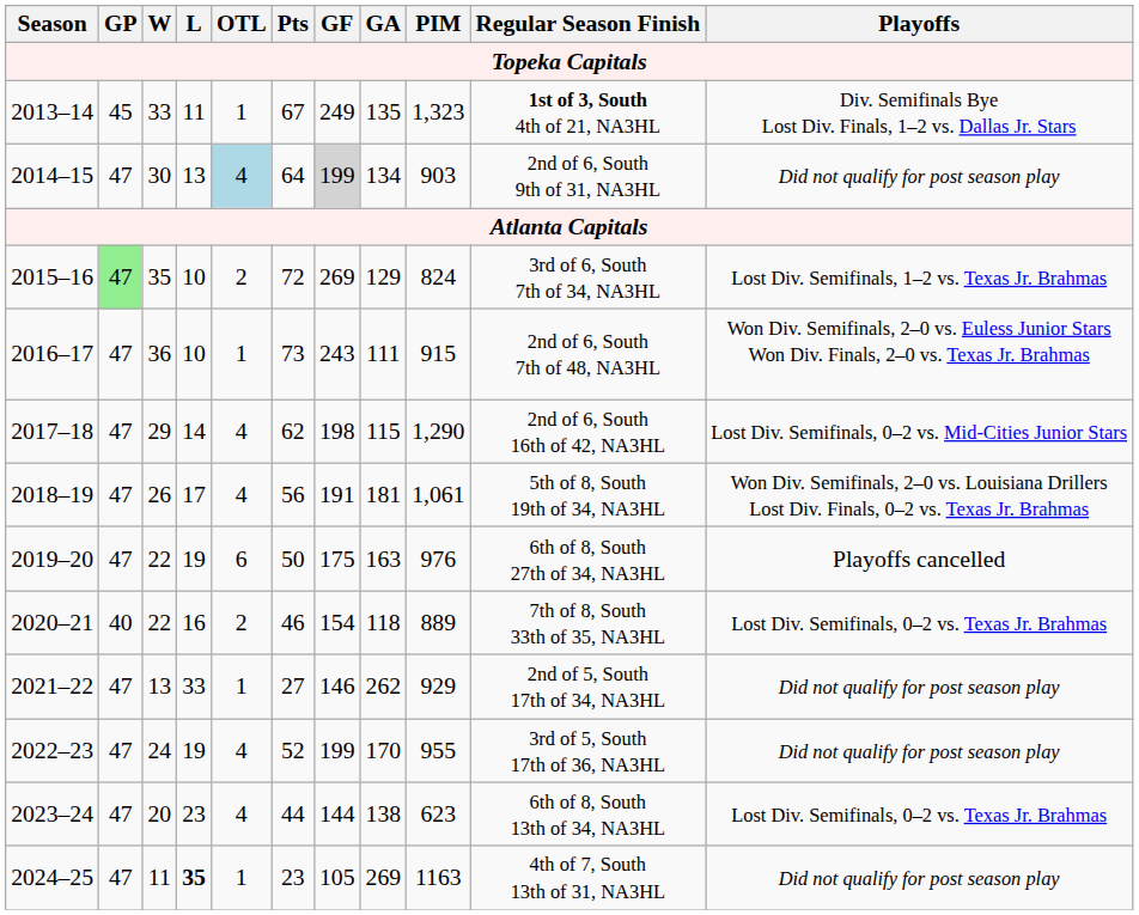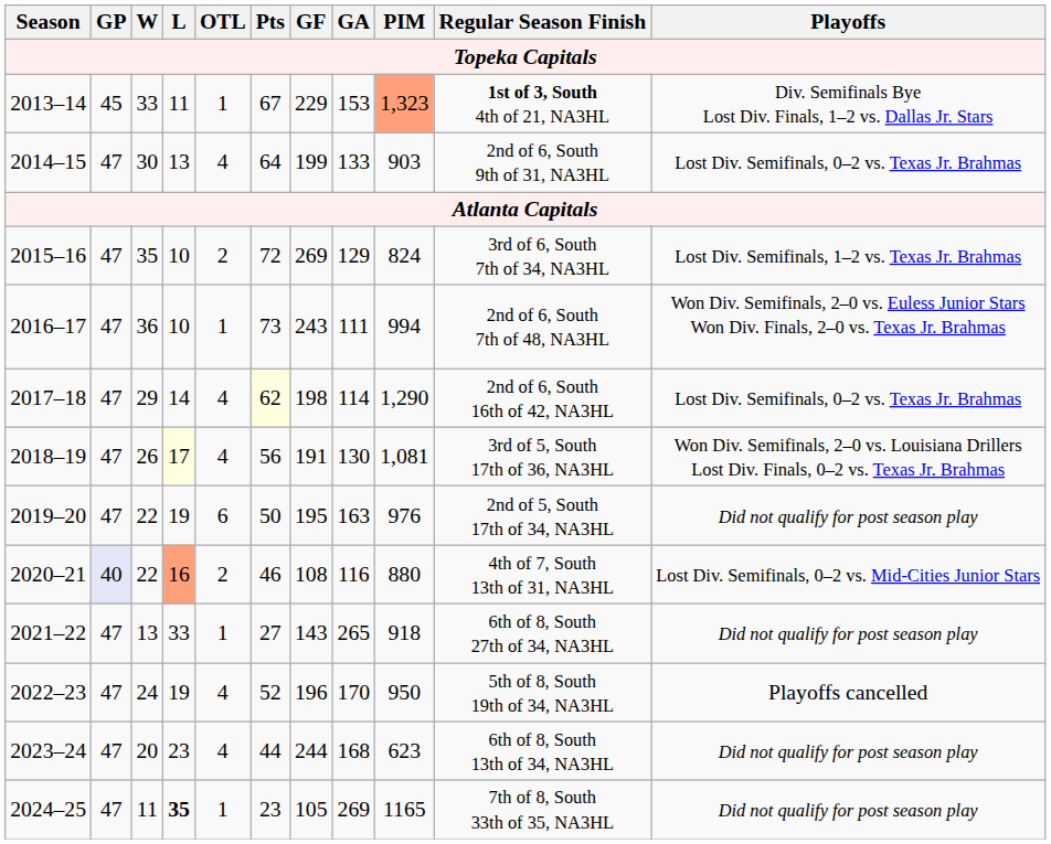 <table class = "wikitable" style="text-align:center">
 <tr>
 <th>Season</th>
 <th>GP</th>
 <th>W</th>
 <th>L</th>
 <th>OTL</th>
 <th>Pts</th>
 <th>GF</th>
 <th>GA</th>
 <th>PIM</th>
 <th>Regular Season Finish</th>
 <th>Playoffs</th>
 </tr>
 <tr align="center"  bgcolor="#ffeeee">
 <td colspan="12"><strong><em>Topeka Capitals</em></strong></td>
 </tr>
 <tr>
 <td>2013–14</td>
 <td>45</td>
 <td>33</td>
 <td>11</td>
 <td>1</td>
 <td>67</td>
-<td>249</td>
-<td>135</td>
-<td>1,323</td>
+<td>229</td>
+<td>153</td>
+<td style="background: lightsalmon;">1,323</td>
 <td><small><strong>1st of 3, South</strong><br>4th of 21, NA3HL</small></td>
 <td><small>Div. Semifinals Bye<br>Lost Div. Finals, 1–2 vs. <a href='#'>Dallas Jr. Stars</a></small></td>
 </tr>
 <tr>
 <td>2014–15</td>
 <td>47</td>
 <td>30</td>
 <td>13</td>
-<td style="background: lightblue;">4</td>
+<td>4</td>
 <td>64</td>
-<td style="background: lightgrey;">199</td>
-<td>134</td>
+<td>199</td>
+<td>133</td>
 <td>903</td>
 <td><small>2nd of 6, South<br>9th of 31, NA3HL</small></td>
-<td><small><em>Did not qualify for post season play</em></small></td>
+<td><small>Lost Div. Semifinals, 0–2 vs. <a href='#'>Texas Jr. Brahmas</a></small></td>
 </tr>
 <tr align="center"  bgcolor="#ffeeee">
 <td colspan="12"><strong><em>Atlanta Capitals</em></strong></td>
 </tr>
 <tr>
 <td>2015–16</td>
-<td style="background: lightgreen;">47</td>
+<td>47</td>
 <td>35</td>
 <td>10</td>
 <td>2</td>
 <td>72</td>
 <td>269</td>
 <td>129</td>
 <td>824</td>
 <td><small>3rd of 6, South<br>7th of 34, NA3HL</small></td>
 <td><small>Lost Div. Semifinals, 1–2 vs. <a href='#'>Texas Jr. Brahmas</a></small></td>
 </tr>
 <tr>
 <td>2016–17</td>
 <td>47</td>
 <td>36</td>
 <td>10</td>
 <td>1</td>
 <td>73</td>
 <td>243</td>
 <td>111</td>
-<td>915</td>
+<td>994</td>
 <td><small>2nd of 6, South<br>7th of 48, NA3HL</small></td>
 <td><small>Won Div. Semifinals, 2–0 vs. <a href='#'>Euless Junior Stars</a><br>Won Div. Finals, 2–0 vs. <a href='#'>Texas Jr. Brahmas</a><br><br></small></td>
 </tr>
 <tr>
 <td>2017–18</td>
 <td>47</td>
 <td>29</td>
 <td>14</td>
 <td>4</td>
-<td>62</td>
+<td style="background: lightyellow;">62</td>
 <td>198</td>
-<td>115</td>
+<td>114</td>
 <td>1,290</td>
 <td><small>2nd of 6, South<br>16th of 42, NA3HL</small></td>
-<td><small>Lost Div. Semifinals, 0–2 vs. <a href='#'>Mid-Cities Junior Stars</a></small></td>
+<td><small>Lost Div. Semifinals, 0–2 vs. <a href='#'>Texas Jr. Brahmas</a></small></td>
 </tr>
 <tr>
 <td>2018–19</td>
 <td>47</td>
 <td>26</td>
-<td>17</td>
+<td style="background: lightyellow;">17</td>
 <td>4</td>
 <td>56</td>
 <td>191</td>
-<td>181</td>
-<td>1,061</td>
-<td><small>5th of 8, South<br>19th of 34, NA3HL</small></td>
+<td>130</td>
+<td>1,081</td>
+<td><small>3rd of 5, South<br>17th of 36, NA3HL</small></td>
 <td><small>Won Div. Semifinals, 2–0 vs. Louisiana Drillers<br>Lost Div. Finals, 0–2 vs. <a href='#'>Texas Jr. Brahmas</a></small></td>
 </tr>
 <tr>
 <td>2019–20</td>
 <td>47</td>
 <td>22</td>
 <td>19</td>
 <td>6</td>
 <td>50</td>
-<td>175</td>
+<td>195</td>
 <td>163</td>
 <td>976</td>
-<td><small>6th of 8, South<br>27th of 34, NA3HL</small></td>
-<td>Playoffs cancelled</td>
+<td><small>2nd of 5, South<br>17th of 34, NA3HL</small></td>
+<td><small><em>Did not qualify for post season play</em></small></td>
 </tr>
 <tr>
 <td>2020–21</td>
-<td>40</td>
+<td style="background: lavender;">40</td>
 <td>22</td>
-<td>16</td>
+<td style="background: lightsalmon;">16</td>
 <td>2</td>
 <td>46</td>
-<td>154</td>
-<td>118</td>
-<td>889</td>
-<td><small>7th of 8, South<br>33th of 35, NA3HL</small></td>
-<td><small>Lost Div. Semifinals, 0–2 vs. <a href='#'>Texas Jr. Brahmas</a></small></td>
+<td>108</td>
+<td>116</td>
+<td>880</td>
+<td><small>4th of 7, South<br>13th of 31, NA3HL</small></td>
+<td><small>Lost Div. Semifinals, 0–2 vs. <a href='#'>Mid-Cities Junior Stars</a></small></td>
 </tr>
 <tr>
 <td>2021–22</td>
 <td>47</td>
 <td>13</td>
 <td>33</td>
 <td>1</td>
 <td>27</td>
-<td>146</td>
-<td>262</td>
-<td>929</td>
-<td><small>2nd of 5, South<br>17th of 34, NA3HL</small></td>
+<td>143</td>
+<td>265</td>
+<td>918</td>
+<td><small>6th of 8, South<br>27th of 34, NA3HL</small></td>
 <td><small><em>Did not qualify for post season play</em></small></td>
 </tr>
 <tr>
 <td>2022–23</td>
 <td>47</td>
 <td>24</td>
 <td>19</td>
 <td>4</td>
 <td>52</td>
-<td>199</td>
+<td>196</td>
 <td>170</td>
-<td>955</td>
-<td><small>3rd of 5, South<br>17th of 36, NA3HL</small></td>
-<td><small><em>Did not qualify for post season play</em></small></td>
+<td>950</td>
+<td><small>5th of 8, South<br>19th of 34, NA3HL</small></td>
+<td>Playoffs cancelled</td>
 </tr>
 <tr>
 <td>2023–24</td>
 <td>47</td>
 <td>20</td>
 <td>23</td>
 <td>4</td>
 <td>44</td>
-<td>144</td>
-<td>138</td>
+<td>244</td>
+<td>168</td>
 <td>623</td>
 <td><small>6th of 8, South<br>13th of 34, NA3HL</small></td>
-<td><small>Lost Div. Semifinals, 0–2 vs. <a href='#'>Texas Jr. Brahmas</a></small></td>
+<td><small><em>Did not qualify for post season play</em></small></td>
 </tr>
 <tr>
 <td>2024–25</td>
 <td>47</td>
 <td>11</td>
 <td><strong>35</strong></td>
 <td>1</td>
 <td>23</td>
 <td>105</td>
 <td>269</td>
-<td>1163</td>
-<td><small>4th of 7, South<br>13th of 31, NA3HL</small></td>
+<td>1165</td>
+<td><small>7th of 8, South<br>33th of 35, NA3HL</small></td>
 <td><small><em>Did not qualify for post season play</em></small></td>
 </tr>
 </table>
